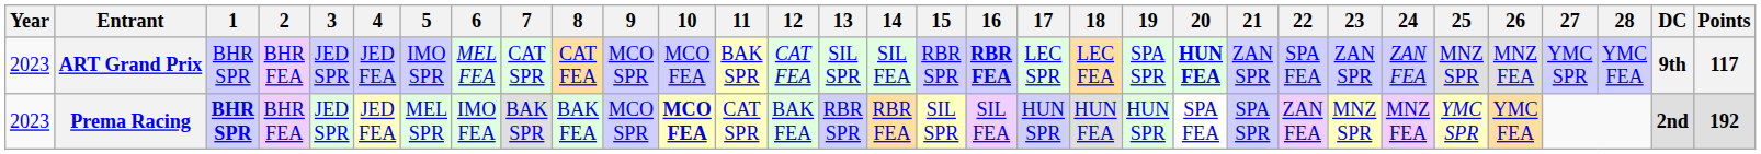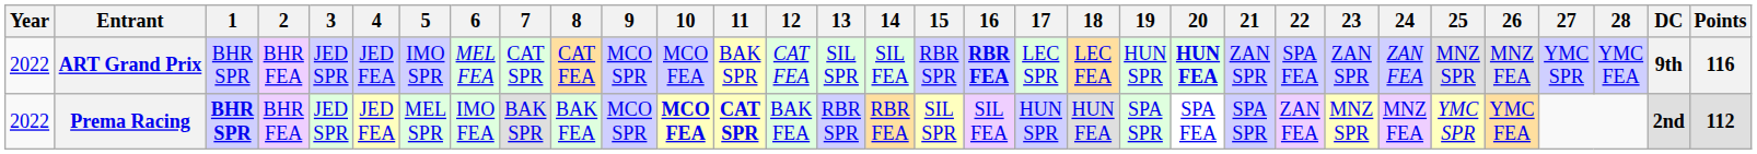 <table class="wikitable" style="text-align:center; font-size:85%">
 <tr>
 <th>Year</th>
 <th>Entrant</th>
 <th>1</th>
 <th>2</th>
 <th>3</th>
 <th>4</th>
 <th>5</th>
 <th>6</th>
 <th>7</th>
 <th>8</th>
 <th>9</th>
 <th>10</th>
 <th>11</th>
 <th>12</th>
 <th>13</th>
 <th>14</th>
 <th>15</th>
 <th>16</th>
 <th>17</th>
 <th>18</th>
 <th>19</th>
 <th>20</th>
 <th>21</th>
 <th>22</th>
 <th>23</th>
 <th>24</th>
 <th>25</th>
 <th>26</th>
 <th>27</th>
 <th>28</th>
 <th>DC</th>
 <th>Points</th>
 </tr>
 <tr>
-<td><a href='#'>2023</a></td>
+<td><a href='#'>2022</a></td>
 <th nowrap><a href='#'>ART Grand Prix</a></th>
 <td style="background:#CFCFFF;"><a href='#'>BHR<br>SPR</a><br></td>
 <td style="background:#EFCFFF;"><a href='#'>BHR<br>FEA</a><br></td>
 <td style="background:#CFCFFF;"><a href='#'>JED<br>SPR</a><br></td>
 <td style="background:#CFCFFF;"><a href='#'>JED<br>FEA</a><br></td>
 <td style="background:#CFCFFF;"><a href='#'>IMO<br>SPR</a><br></td>
 <td style="background:#DFFFDF;"><em><a href='#'>MEL<br>FEA</a></em><br></td>
 <td style="background:#DFFFDF;"><a href='#'>CAT<br>SPR</a><br></td>
 <td style="background:#ffdf9f;"><a href='#'>CAT<br>FEA</a><br></td>
 <td style="background:#CFCFFF;"><a href='#'>MCO<br>SPR</a><br></td>
 <td style="background:#CFCFFF;"><a href='#'>MCO<br>FEA</a><br></td>
 <td style="background:#FFFFBF;"><a href='#'>BAK<br>SPR</a><br></td>
 <td style="background:#DFFFDF;"><em><a href='#'>CAT<br>FEA</a></em><br></td>
 <td style="background:#DFFFDF;"><a href='#'>SIL<br>SPR</a><br></td>
 <td style="background:#DFFFDF;"><a href='#'>SIL<br>FEA</a><br></td>
 <td style="background:#CFCFFF;"><a href='#'>RBR<br>SPR</a><br></td>
 <td style="background:#CFCFFF;"><strong><a href='#'>RBR<br>FEA</a></strong><br></td>
 <td style="background:#DFFFDF;"><a href='#'>LEC<br>SPR</a><br></td>
 <td style="background:#FFDF9F;"><a href='#'>LEC<br>FEA</a><br></td>
-<td style="background:#DFFFDF;"><a href='#'>SPA<br>SPR</a><br></td>
+<td style="background:#DFFFDF;"><a href='#'>HUN<br>SPR</a><br></td>
 <td style="background:#DFFFDF;"><strong><a href='#'>HUN<br>FEA</a><br></strong></td>
 <td style="background:#CFCFFF;"><a href='#'>ZAN<br>SPR</a><br></td>
 <td style="background:#CFCFFF;"><a href='#'>SPA<br>FEA</a><br></td>
 <td style="background:#CFCFFF;"><a href='#'>ZAN<br>SPR</a><br></td>
 <td style="background:#CFCFFF;"><em><a href='#'>ZAN<br>FEA</a></em><br></td>
 <td style="background:#DFDFDF;"><a href='#'>MNZ<br>SPR</a><br></td>
 <td style="background:#DFDFDF;"><a href='#'>MNZ<br>FEA</a><br></td>
 <td style="background:#CFCFFF;"><a href='#'>YMC<br>SPR</a><br></td>
 <td style="background:#CFCFFF;"><a href='#'>YMC<br>FEA</a><br></td>
 <th>9th</th>
-<th>117</th>
+<th>116</th>
 </tr>
 <tr>
-<td><a href='#'>2023</a></td>
+<td><a href='#'>2022</a></td>
 <th nowrap><a href='#'>Prema Racing</a></th>
 <td style="background:#CFCFFF;"><strong><a href='#'>BHR<br>SPR</a><br></strong></td>
 <td style="background:#EFCFFF;"><a href='#'>BHR<br>FEA</a><br></td>
 <td style="background:#DFFFDF;"><a href='#'>JED<br>SPR</a><br></td>
 <td style="background:#FFFFBF;"><a href='#'>JED<br>FEA</a><br></td>
 <td style="background:#DFFFDF;"><a href='#'>MEL<br>SPR</a><br></td>
 <td style="background:#DFFFDF;"><a href='#'>IMO<br>FEA</a><br></td>
 <td style="background:#DFDFDF;"><a href='#'>BAK<br>SPR</a><br></td>
 <td style="background:#DFFFDF;"><a href='#'>BAK<br>FEA</a><br></td>
 <td style="background:#CFCFFF;"><a href='#'>MCO<br>SPR</a><br></td>
 <td style="background:#FFFFBF;"><strong><a href='#'>MCO<br>FEA</a></strong><br></td>
-<td style="background:#FFFFBF;"><a href='#'>CAT<br>SPR</a><br></td>
+<td style="background:#FFFFBF;"><strong><a href='#'>CAT<br>SPR</a><br></strong></td>
 <td style="background:#DFFFDF;"><a href='#'>BAK<br>FEA</a><br></td>
 <td style="background:#CFCFFF;"><a href='#'>RBR<br>SPR</a><br></td>
 <td style="background:#FFDF9F;"><a href='#'>RBR<br>FEA</a><br></td>
 <td style="background:#FFFFBF;"><a href='#'>SIL<br>SPR</a><br></td>
 <td style="background:#EFCFFF;"><a href='#'>SIL<br>FEA</a><br></td>
 <td style="background:#CFCFFF;"><a href='#'>HUN<br>SPR</a><br></td>
 <td style="background:#DFDFDF;"><a href='#'>HUN<br>FEA</a><br></td>
-<td style="background:#DFFFDF;"><a href='#'>HUN<br>SPR</a><br></td>
+<td style="background:#DFFFDF;"><a href='#'>SPA<br>SPR</a><br></td>
 <td style="background:#FFFFFF;"><a href='#'>SPA<br>FEA</a><br></td>
 <td style="background:#CFCFFF;"><a href='#'>SPA<br>SPR</a><br></td>
 <td style="background:#EFCFFF;"><a href='#'>ZAN<br>FEA</a><br></td>
 <td style="background:#FFFFBF;"><a href='#'>MNZ<br>SPR</a><br></td>
 <td style="background:#EFCFFF;"><a href='#'>MNZ<br>FEA</a><br></td>
 <td style="background:#FFFFBF;"><em><a href='#'>YMC<br>SPR</a></em><br></td>
 <td style="background:#FFDF9F;"><a href='#'>YMC<br>FEA</a><br></td>
 <td colspan=2></td>
 <th style="background:#DFDFDF;">2nd</th>
-<th style="background:#DFDFDF;">192</th>
+<th style="background:#DFDFDF;">112</th>
 </tr>
 </table>
